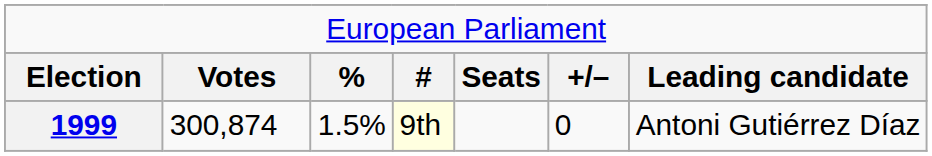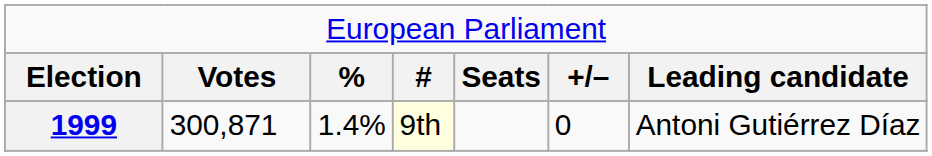 <table class="wikitable" style="font-size:97%; text-align:left;">
 <tr>
 <td colspan="7" align="center"><a href='#'>European Parliament</a></td>
 </tr>
 <tr>
 <th width="75">Election</th>
 <th width="70">Votes</th>
 <th width="35">%</th>
 <th width="25">#</th>
 <th>Seats</th>
 <th width="35">+/–</th>
 <th>Leading candidate</th>
 </tr>
 <tr>
 <th><a href='#'>1999</a></th>
-<td>300,874</td>
-<td>1.5%</td>
+<td>300,871</td>
+<td>1.4%</td>
 <td style="background: lightyellow;">9th</td>
 <td></td>
 <td>0</td>
 <td>Antoni Gutiérrez Díaz</td>
 </tr>
 </table>
